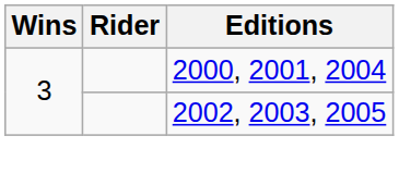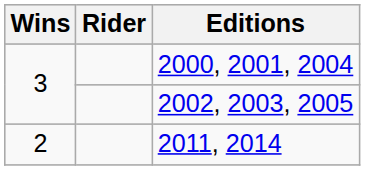 <table class="wikitable">
 <tr>
 <th>Wins</th>
 <th>Rider</th>
 <th>Editions</th>
 </tr>
 <tr>
 <td align=center rowspan= 2>3</td>
 <td></td>
 <td><a href='#'>2000</a>, <a href='#'>2001</a>, <a href='#'>2004</a></td>
 </tr>
 <tr>
 <td></td>
 <td><a href='#'>2002</a>, <a href='#'>2003</a>, <a href='#'>2005</a></td>
 </tr>
+<tr>
+<td align=center>2</td>
+<td></td>
+<td><a href='#'>2011</a>, <a href='#'>2014</a></td>
+</tr>
 </table>
